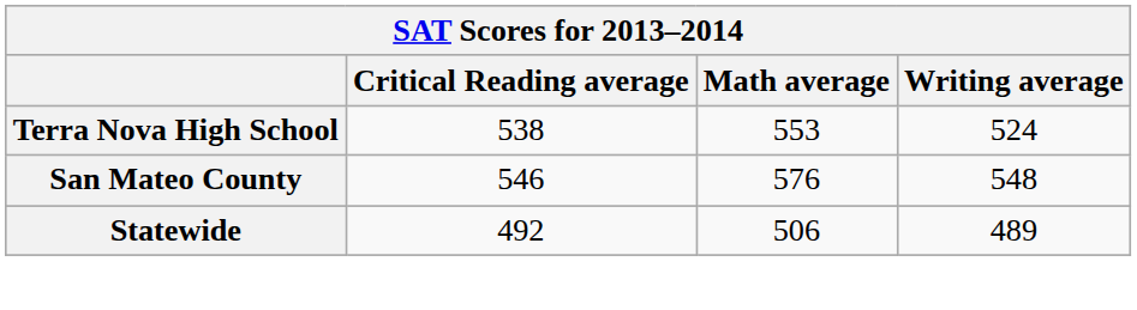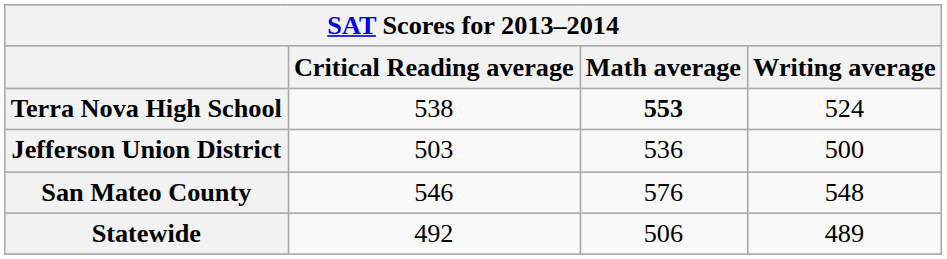 <table class="wikitable" style="text-align:center">
 <tr>
 <th colspan="4"><a href='#'>SAT</a> Scores for 2013–2014 </th>
 </tr>
 <tr>
 <th></th>
 <th>Critical Reading average</th>
 <th>Math average</th>
 <th>Writing average</th>
 </tr>
 <tr>
 <th>Terra Nova High School</th>
 <td>538</td>
-<td>553</td>
+<td><strong>553</strong></td>
 <td>524</td>
+</tr>
+<tr>
+<th>Jefferson Union District</th>
+<td>503</td>
+<td>536</td>
+<td>500</td>
 </tr>
 <tr>
 <th>San Mateo County</th>
 <td>546</td>
 <td>576</td>
 <td>548</td>
 </tr>
 <tr>
 <th>Statewide</th>
 <td>492</td>
 <td>506</td>
 <td>489</td>
 </tr>
 </table>
